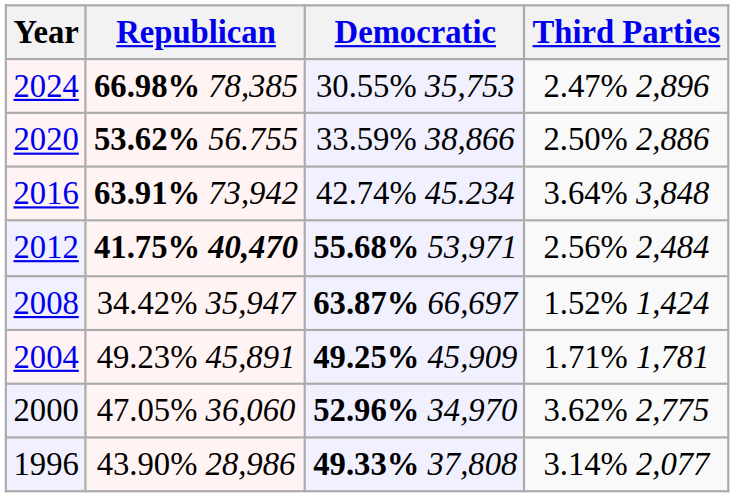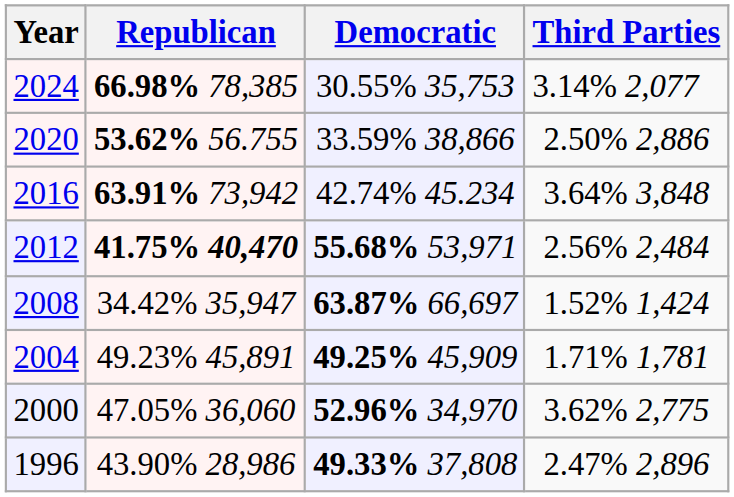 <table class="wikitable"  style="float:right; font-size:95%;">
 <tr style="background:lightgrey;">
 <th>Year</th>
 <th><a href='#'>Republican</a></th>
 <th><a href='#'>Democratic</a></th>
 <th><a href='#'>Third Parties</a></th>
 </tr>
 <tr>
 <td align="center" bgcolor="#fff3f3"><a href='#'>2024</a></td>
 <td align="center" bgcolor="#fff3f3"><strong>66.98%</strong> <em>78,385</em></td>
 <td align="center" bgcolor="#f0f0ff">30.55% <em>35,753</em></td>
-<td align="center">2.47% <em>2,896</em></td>
+<td>3.14% <em>2,077</em></td>
 </tr>
 <tr>
 <td style="text-align:center; background:#fff3f3;"><a href='#'>2020</a></td>
 <td style="text-align:center; background:#fff3f3;"><strong>53.62%</strong> <em>56.755</em></td>
 <td style="text-align:center; background:#f0f0ff;">33.59% <em>38,866</em></td>
 <td style="text-align:center;">2.50% <em>2,886</em></td>
 </tr>
 <tr>
 <td style="text-align:center; background:#fff3f3;"><a href='#'>2016</a></td>
 <td style="text-align:center; background:#fff3f3;"><strong>63.91%</strong> <em>73,942</em></td>
 <td style="text-align:center; background:#f0f0ff;">42.74% <em>45.234</em></td>
 <td style="text-align:center;">3.64% <em>3,848</em></td>
 </tr>
 <tr>
 <td style="text-align:center; background:#f0f0ff;"><a href='#'>2012</a></td>
 <td style="text-align:center; background:#fff3f3;"><strong>41.75% <em>40,470</em></strong></td>
 <td style="text-align:center; background:#f0f0ff;"><strong>55.68%</strong> <em>53,971</em></td>
 <td style="text-align:center;">2.56% <em>2,484</em></td>
 </tr>
 <tr>
 <td style="text-align:center; background:#f0f0ff;"><a href='#'>2008</a></td>
 <td style="text-align:center; background:#fff3f3;">34.42% <em>35,947</em></td>
 <td style="text-align:center; background:#f0f0ff;"><strong>63.87%</strong> <em>66,697</em></td>
 <td style="text-align:center;">1.52% <em>1,424</em></td>
 </tr>
 <tr>
 <td style="text-align:center; background:#fff3f3;"><a href='#'>2004</a></td>
 <td style="text-align:center; background:#fff3f3;">49.23% <em>45,891</em></td>
 <td style="text-align:center; background:#f0f0ff;"><strong>49.25%</strong> <em>45,909</em></td>
 <td style="text-align:center;">1.71% <em>1,781</em></td>
 </tr>
 <tr style="text-align:center;">
 <td style="background:#f0f0ff;">2000</td>
 <td style="background:#fff3f3;">47.05% <em>36,060</em></td>
 <td style="background:#f0f0ff;"><strong>52.96%</strong> <em>34,970</em></td>
 <td>3.62% <em>2,775</em></td>
 </tr>
 <tr style="text-align:center;">
 <td style="background:#f0f0ff;">1996</td>
 <td style="background:#fff3f3;">43.90% <em>28,986</em></td>
 <td style="background:#f0f0ff;"><strong>49.33%</strong> <em>37,808</em></td>
-<td>3.14% <em>2,077</em></td>
+<td align="center">2.47% <em>2,896</em></td>
 </tr>
 </table>
